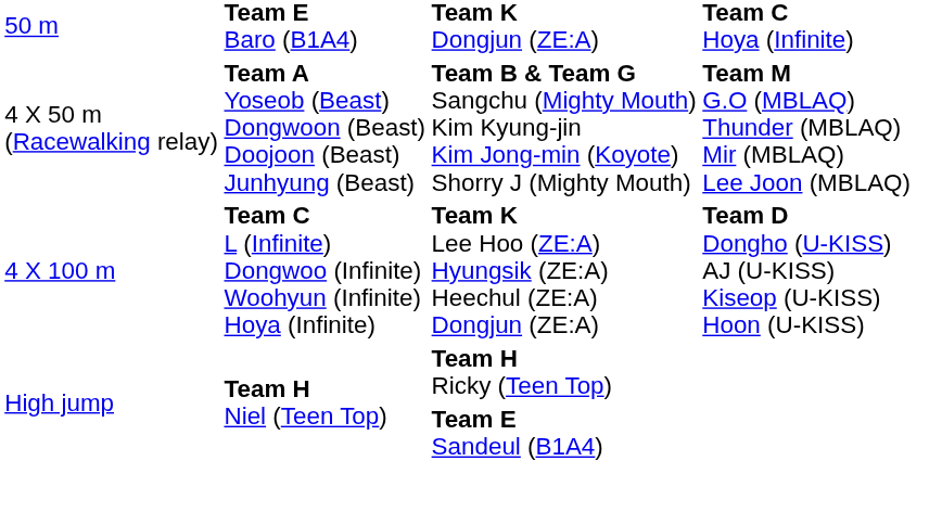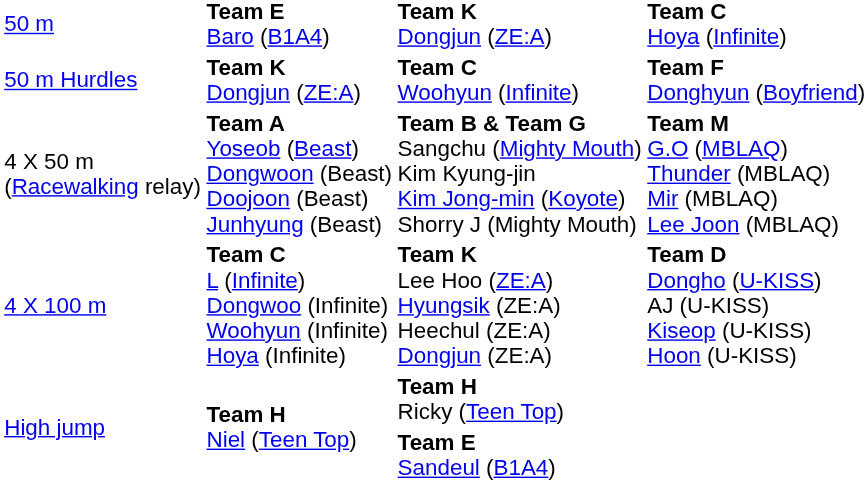 <table>
 <tr>
 <td><a href='#'>50 m</a></td>
 <td><strong>Team E</strong><br><a href='#'>Baro</a> (<a href='#'>B1A4</a>)</td>
 <td><strong>Team K</strong><br><a href='#'>Dongjun</a> (<a href='#'>ZE:A</a>)</td>
 <td><strong>Team C</strong><br><a href='#'>Hoya</a> (<a href='#'>Infinite</a>)</td>
+</tr>
+<tr>
+<td><a href='#'>50 m Hurdles</a></td>
+<td><strong>Team K</strong><br><a href='#'>Dongjun</a> (<a href='#'>ZE:A</a>)</td>
+<td><strong>Team C</strong><br><a href='#'>Woohyun</a> (<a href='#'>Infinite</a>)</td>
+<td><strong>Team F</strong><br><a href='#'>Donghyun</a> (<a href='#'>Boyfriend</a>)</td>
 </tr>
 <tr>
 <td>4 X 50 m<br>(<a href='#'>Racewalking</a> relay)</td>
 <td><strong>Team A</strong><br><a href='#'>Yoseob</a> (<a href='#'>Beast</a>)<br><a href='#'>Dongwoon</a> (Beast)<br><a href='#'>Doojoon</a> (Beast)<br><a href='#'>Junhyung</a> (Beast)</td>
 <td><strong>Team B & Team G</strong><br>Sangchu (<a href='#'>Mighty Mouth</a>)<br>Kim Kyung-jin<br><a href='#'>Kim Jong-min</a> (<a href='#'>Koyote</a>)<br>Shorry J (Mighty Mouth)</td>
 <td><strong>Team M</strong><br><a href='#'>G.O</a> (<a href='#'>MBLAQ</a>)<br><a href='#'>Thunder</a> (MBLAQ)<br><a href='#'>Mir</a> (MBLAQ)<br><a href='#'>Lee Joon</a> (MBLAQ)</td>
 </tr>
 <tr>
 <td><a href='#'>4 X 100 m</a></td>
 <td><strong>Team C</strong><br><a href='#'>L</a> (<a href='#'>Infinite</a>)<br><a href='#'>Dongwoo</a> (Infinite)<br><a href='#'>Woohyun</a> (Infinite)<br><a href='#'>Hoya</a> (Infinite)</td>
 <td><strong>Team K</strong><br>Lee Hoo (<a href='#'>ZE:A</a>)<br><a href='#'>Hyungsik</a> (ZE:A)<br>Heechul (ZE:A)<br><a href='#'>Dongjun</a> (ZE:A)</td>
 <td><strong>Team D</strong><br><a href='#'>Dongho</a> (<a href='#'>U-KISS</a>)<br>AJ (U-KISS)<br><a href='#'>Kiseop</a> (U-KISS)<br><a href='#'>Hoon</a> (U-KISS)</td>
 </tr>
 <tr>
 <td rowspan=2><a href='#'>High jump</a></td>
 <td rowspan=2><strong>Team H</strong><br><a href='#'>Niel</a> (<a href='#'>Teen Top</a>)</td>
 <td><strong>Team H</strong><br>Ricky (<a href='#'>Teen Top</a>)</td>
 <td></td>
 </tr>
 <tr>
 <td><strong>Team E</strong><br><a href='#'>Sandeul</a> (<a href='#'>B1A4</a>)</td>
 <td></td>
 </tr>
 </table>
